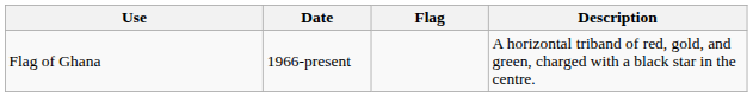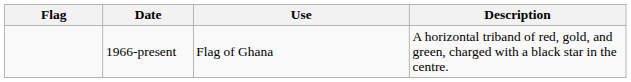 <table class="wikitable">
 <tr>
+<th style="width:110px;">Flag</th>
+<th style="width:100px;">Date</th>
 <th style="width:250px;">Use</th>
-<th style="width:100px;">Date</th>
-<th style="width:110px;">Flag</th>
 <th style="width:250px;">Description</th>
 </tr>
 <tr>
+<td></td>
+<td>1966-present</td>
 <td>Flag of Ghana</td>
-<td>1966-present</td>
-<td></td>
 <td>A horizontal triband of red, gold, and green, charged with a black star in the centre.</td>
 </tr>
 </table>
